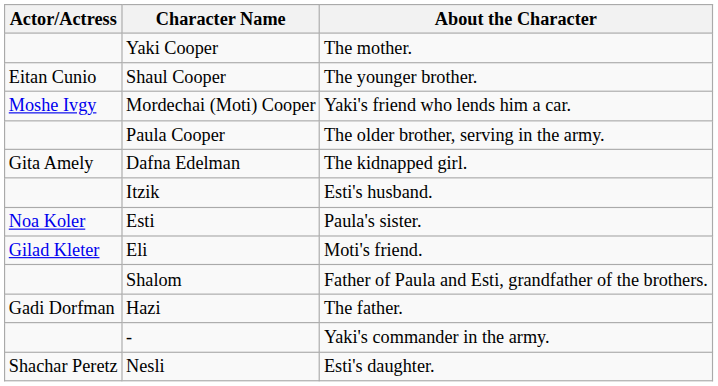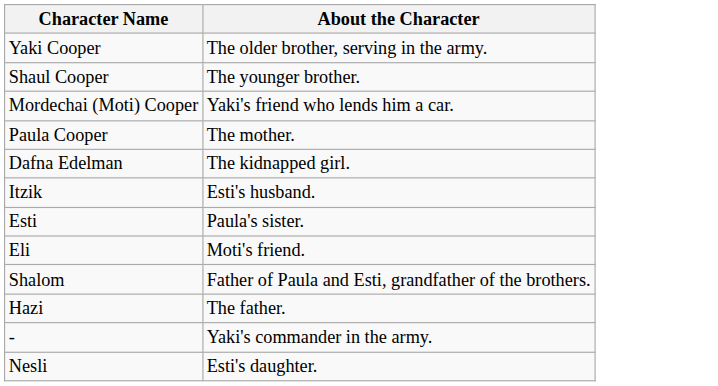 <table class="wikitable">
 <tr>
-<th>Actor/Actress</th>
 <th>Character Name</th>
 <th>About the Character</th>
 </tr>
 <tr>
-<td></td>
 <td>Yaki Cooper</td>
-<td>The mother.</td>
+<td>The older brother, serving in the army.</td>
 </tr>
 <tr>
-<td>Eitan Cunio</td>
 <td>Shaul Cooper</td>
 <td>The younger brother.</td>
 </tr>
 <tr>
-<td><a href='#'>Moshe Ivgy</a></td>
 <td>Mordechai (Moti) Cooper</td>
 <td>Yaki's friend who lends him a car.</td>
 </tr>
 <tr>
-<td></td>
 <td>Paula Cooper</td>
-<td>The older brother, serving in the army.</td>
+<td>The mother.</td>
 </tr>
 <tr>
-<td>Gita Amely</td>
 <td>Dafna Edelman</td>
 <td>The kidnapped girl.</td>
 </tr>
 <tr>
-<td></td>
 <td>Itzik</td>
 <td>Esti's husband.</td>
 </tr>
 <tr>
-<td><a href='#'>Noa Koler</a></td>
 <td>Esti</td>
 <td>Paula's sister.</td>
 </tr>
 <tr>
-<td><a href='#'>Gilad Kleter</a></td>
 <td>Eli</td>
 <td>Moti's friend.</td>
 </tr>
 <tr>
-<td></td>
 <td>Shalom</td>
 <td>Father of Paula and Esti, grandfather of the brothers.</td>
 </tr>
 <tr>
-<td>Gadi Dorfman</td>
 <td>Hazi</td>
 <td>The father.</td>
 </tr>
 <tr>
-<td></td>
 <td>-</td>
 <td>Yaki's commander in the army.</td>
 </tr>
 <tr>
-<td>Shachar Peretz</td>
 <td>Nesli</td>
 <td>Esti's daughter.</td>
 </tr>
 </table>
